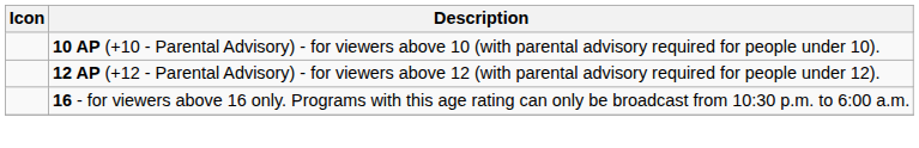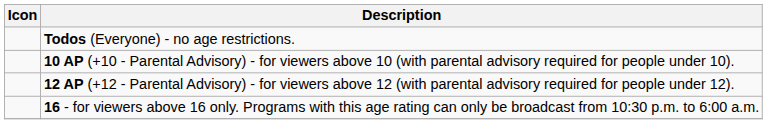 <table class="wikitable">
 <tr>
 <th>Icon</th>
 <th>Description</th>
+</tr>
+<tr>
+<td></td>
+<td><strong>Todos</strong> (Everyone) - no age restrictions.</td>
 </tr>
 <tr>
 <td></td>
 <td><strong>10 AP</strong> (+10 - Parental Advisory) - for viewers above 10 (with parental advisory required for people under 10).</td>
 </tr>
 <tr>
 <td></td>
 <td><strong>12 AP</strong> (+12 - Parental Advisory) - for viewers above 12 (with parental advisory required for people under 12).</td>
 </tr>
 <tr>
 <td></td>
 <td><strong>16</strong> - for viewers above 16 only. Programs with this age rating can only be broadcast from 10:30 p.m. to 6:00 a.m.</td>
 </tr>
 <tr>
 </tr>
 </table>
